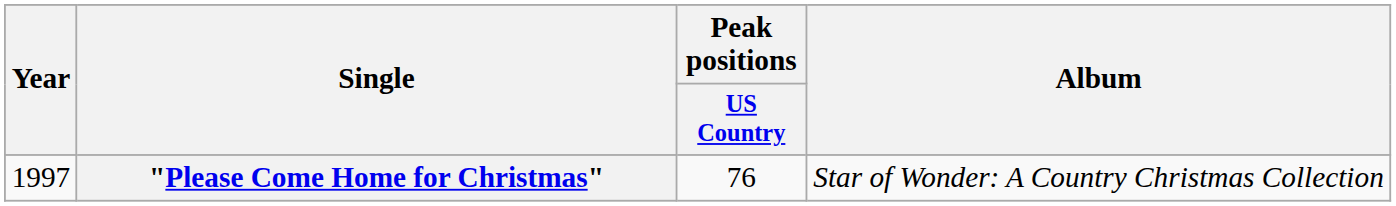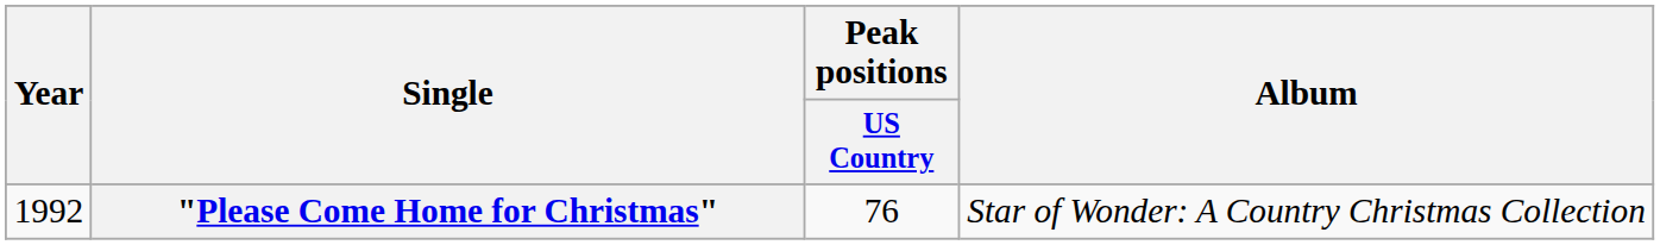 <table class="wikitable plainrowheaders" style="text-align:center;">
 <tr>
 <th rowspan="2">Year</th>
 <th rowspan="2" style="width:20em;">Single</th>
 <th>Peak positions</th>
 <th rowspan="2">Album</th>
 </tr>
 <tr style="font-size:smaller;">
 <th style="width:65px;"><a href='#'>US Country</a><br></th>
 </tr>
 <tr>
-<td>1997</td>
+<td>1992</td>
 <th scope="row">"<a href='#'>Please Come Home for Christmas</a>"</th>
 <td>76</td>
 <td style="text-align:left;"><em>Star of Wonder: A Country Christmas Collection</em></td>
 </tr>
 </table>
